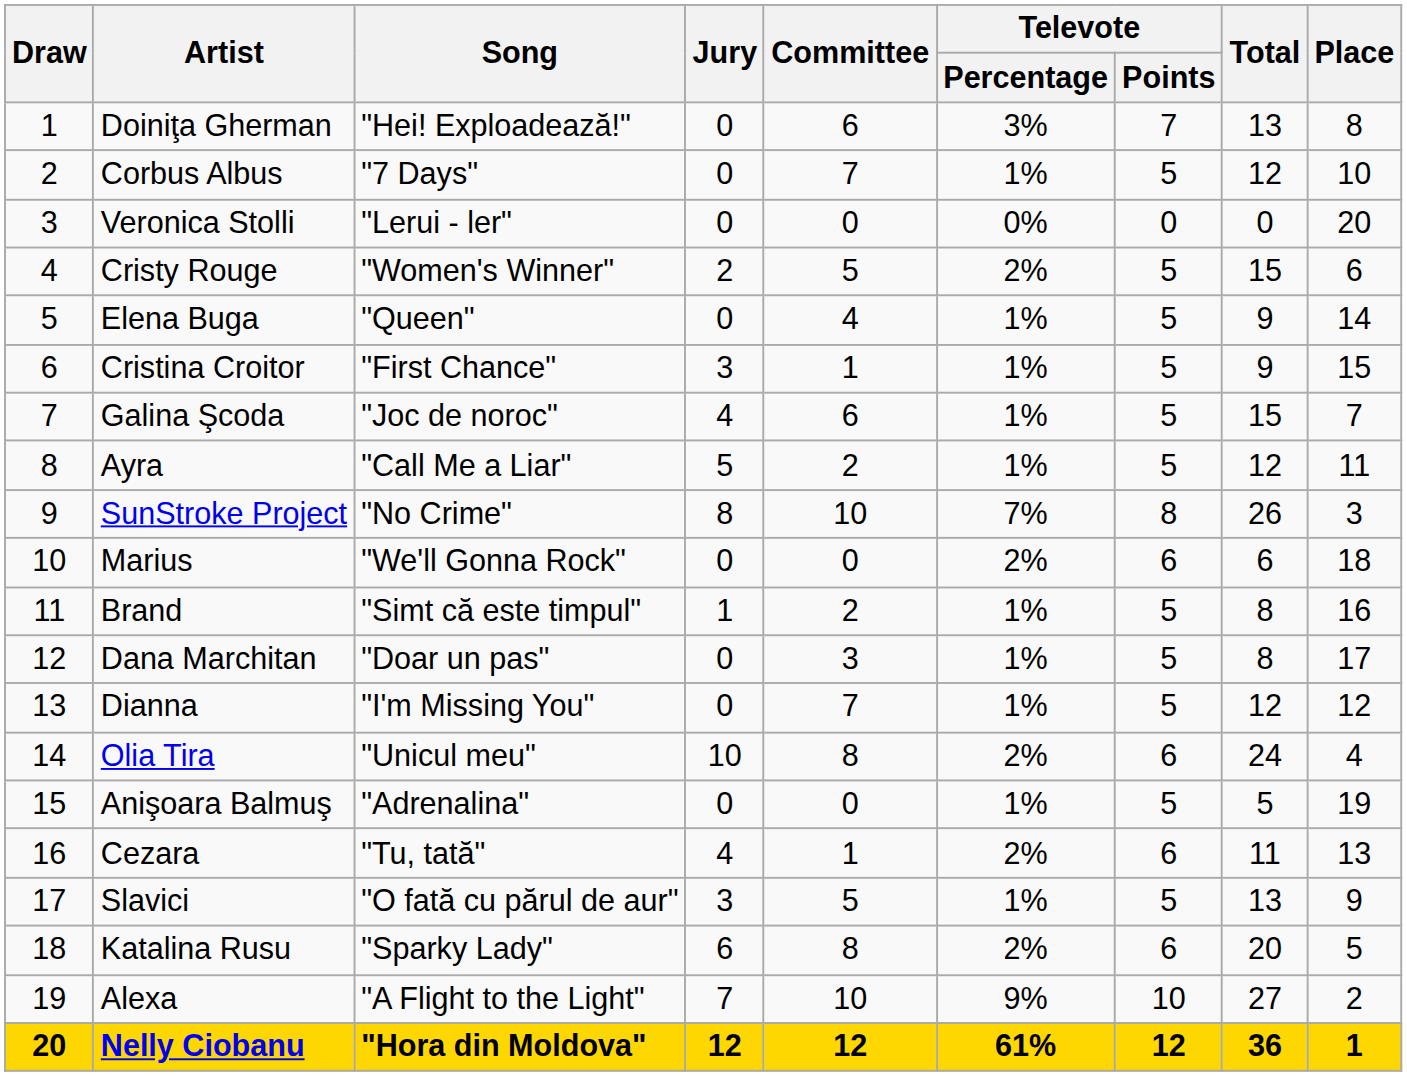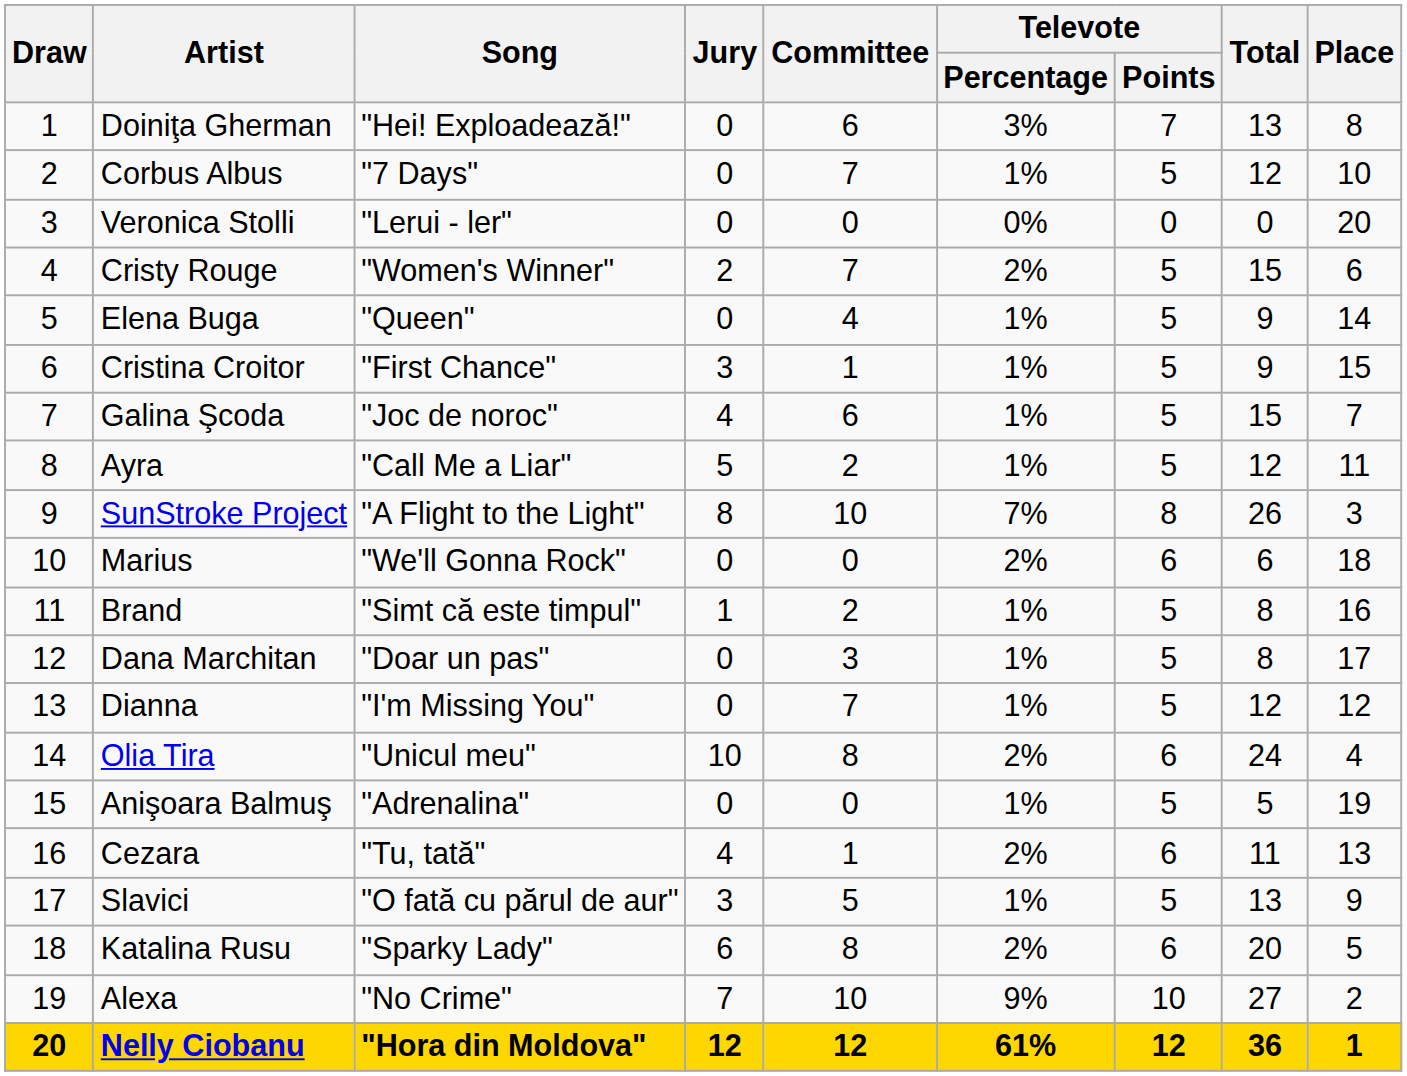 <table class="sortable wikitable" style="margin: 1em auto 1em auto; text-align:center;">
 <tr>
 <th rowspan="2">Draw</th>
 <th rowspan="2">Artist</th>
 <th rowspan="2">Song</th>
 <th rowspan="2">Jury</th>
 <th rowspan="2">Committee</th>
 <th colspan="2">Televote</th>
 <th rowspan="2">Total</th>
 <th rowspan="2">Place</th>
 </tr>
 <tr>
 <th>Percentage</th>
 <th>Points</th>
 </tr>
 <tr>
 <td>1</td>
 <td align="left">Doiniţa Gherman</td>
 <td align="left">"Hei! Exploadează!"</td>
 <td>0</td>
 <td>6</td>
 <td>3%</td>
 <td>7</td>
 <td>13</td>
 <td>8</td>
 </tr>
 <tr>
 <td>2</td>
 <td align="left">Corbus Albus</td>
 <td align="left">"7 Days"</td>
 <td>0</td>
 <td>7</td>
 <td>1%</td>
 <td>5</td>
 <td>12</td>
 <td>10</td>
 </tr>
 <tr>
 <td>3</td>
 <td align="left">Veronica Stolli</td>
 <td align="left">"Lerui - ler"</td>
 <td>0</td>
 <td>0</td>
 <td>0%</td>
 <td>0</td>
 <td>0</td>
 <td>20</td>
 </tr>
 <tr>
 <td>4</td>
 <td align="left">Cristy Rouge</td>
 <td align="left">"Women's Winner"</td>
 <td>2</td>
-<td>5</td>
+<td>7</td>
 <td>2%</td>
 <td>5</td>
 <td>15</td>
 <td>6</td>
 </tr>
 <tr>
 <td>5</td>
 <td align="left">Elena Buga</td>
 <td align="left">"Queen"</td>
 <td>0</td>
 <td>4</td>
 <td>1%</td>
 <td>5</td>
 <td>9</td>
 <td>14</td>
 </tr>
 <tr>
 <td>6</td>
 <td align="left">Cristina Croitor</td>
 <td align="left">"First Chance"</td>
 <td>3</td>
 <td>1</td>
 <td>1%</td>
 <td>5</td>
 <td>9</td>
 <td>15</td>
 </tr>
 <tr>
 <td>7</td>
 <td align="left">Galina Şcoda</td>
 <td align="left">"Joc de noroc"</td>
 <td>4</td>
 <td>6</td>
 <td>1%</td>
 <td>5</td>
 <td>15</td>
 <td>7</td>
 </tr>
 <tr>
 <td>8</td>
 <td align="left">Ayra</td>
 <td align="left">"Call Me a Liar"</td>
 <td>5</td>
 <td>2</td>
 <td>1%</td>
 <td>5</td>
 <td>12</td>
 <td>11</td>
 </tr>
 <tr>
 <td>9</td>
 <td align="left"><a href='#'>SunStroke Project</a></td>
-<td align="left">"No Crime"</td>
+<td align="left">"A Flight to the Light"</td>
 <td>8</td>
 <td>10</td>
 <td>7%</td>
 <td>8</td>
 <td>26</td>
 <td>3</td>
 </tr>
 <tr>
 <td>10</td>
 <td align="left">Marius</td>
 <td align="left">"We'll Gonna Rock"</td>
 <td>0</td>
 <td>0</td>
 <td>2%</td>
 <td>6</td>
 <td>6</td>
 <td>18</td>
 </tr>
 <tr>
 <td>11</td>
 <td align="left">Brand</td>
 <td align="left">"Simt că este timpul"</td>
 <td>1</td>
 <td>2</td>
 <td>1%</td>
 <td>5</td>
 <td>8</td>
 <td>16</td>
 </tr>
 <tr>
 <td>12</td>
 <td align="left">Dana Marchitan</td>
 <td align="left">"Doar un pas"</td>
 <td>0</td>
 <td>3</td>
 <td>1%</td>
 <td>5</td>
 <td>8</td>
 <td>17</td>
 </tr>
 <tr>
 <td>13</td>
 <td align="left">Dianna</td>
 <td align="left">"I'm Missing You"</td>
 <td>0</td>
 <td>7</td>
 <td>1%</td>
 <td>5</td>
 <td>12</td>
 <td>12</td>
 </tr>
 <tr>
 <td>14</td>
 <td align="left"><a href='#'>Olia Tira</a></td>
 <td align="left">"Unicul meu"</td>
 <td>10</td>
 <td>8</td>
 <td>2%</td>
 <td>6</td>
 <td>24</td>
 <td>4</td>
 </tr>
 <tr>
 <td>15</td>
 <td align="left">Anişoara Balmuş</td>
 <td align="left">"Adrenalina"</td>
 <td>0</td>
 <td>0</td>
 <td>1%</td>
 <td>5</td>
 <td>5</td>
 <td>19</td>
 </tr>
 <tr>
 <td>16</td>
 <td align="left">Cezara</td>
 <td align="left">"Tu, tată"</td>
 <td>4</td>
 <td>1</td>
 <td>2%</td>
 <td>6</td>
 <td>11</td>
 <td>13</td>
 </tr>
 <tr>
 <td>17</td>
 <td align="left">Slavici</td>
 <td align="left">"O fată cu părul de aur"</td>
 <td>3</td>
 <td>5</td>
 <td>1%</td>
 <td>5</td>
 <td>13</td>
 <td>9</td>
 </tr>
 <tr>
 <td>18</td>
 <td align="left">Katalina Rusu</td>
 <td align="left">"Sparky Lady"</td>
 <td>6</td>
 <td>8</td>
 <td>2%</td>
 <td>6</td>
 <td>20</td>
 <td>5</td>
 </tr>
 <tr>
 <td>19</td>
 <td align="left">Alexa</td>
-<td align="left">"A Flight to the Light"</td>
+<td align="left">"No Crime"</td>
 <td>7</td>
 <td>10</td>
 <td>9%</td>
 <td>10</td>
 <td>27</td>
 <td>2</td>
 </tr>
 <tr style="font-weight:bold; background:gold;">
 <td>20</td>
 <td align="left"><a href='#'>Nelly Ciobanu</a></td>
 <td align="left">"Hora din Moldova"</td>
 <td>12</td>
 <td>12</td>
 <td>61%</td>
 <td>12</td>
 <td>36</td>
 <td>1</td>
 </tr>
 </table>
